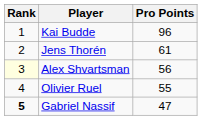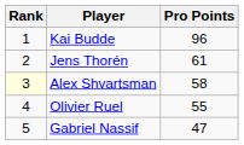 <table class="wikitable" width=30%>
 <tr>
 <th>Rank</th>
 <th>Player</th>
 <th>Pro Points</th>
 </tr>
 <tr>
 <td align=center>1</td>
 <td> <a href='#'>Kai Budde</a></td>
 <td align=center>96</td>
 </tr>
 <tr>
 <td align=center>2</td>
 <td> <a href='#'>Jens Thorén</a></td>
 <td align=center>61</td>
 </tr>
 <tr>
 <td align=center style="background: lightyellow;">3</td>
 <td> <a href='#'>Alex Shvartsman</a></td>
-<td align=center>56</td>
+<td align=center>58</td>
 </tr>
 <tr>
 <td align=center>4</td>
 <td> <a href='#'>Olivier Ruel</a></td>
 <td align=center>55</td>
 </tr>
 <tr>
-<td align=center><strong>5</strong></td>
+<td align=center>5</td>
 <td> <a href='#'>Gabriel Nassif</a></td>
 <td align=center>47</td>
 </tr>
 </table>
